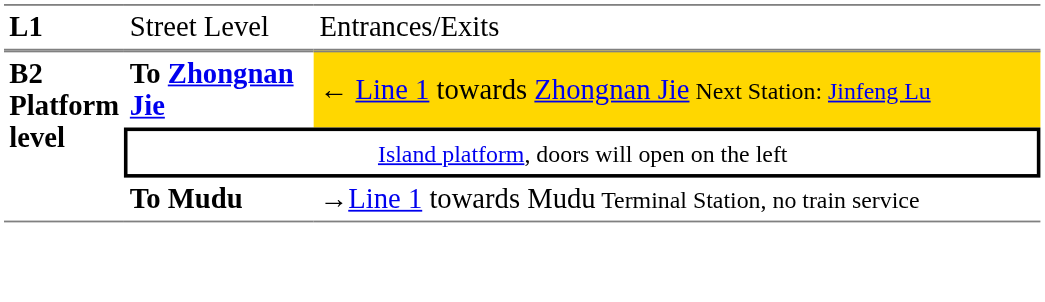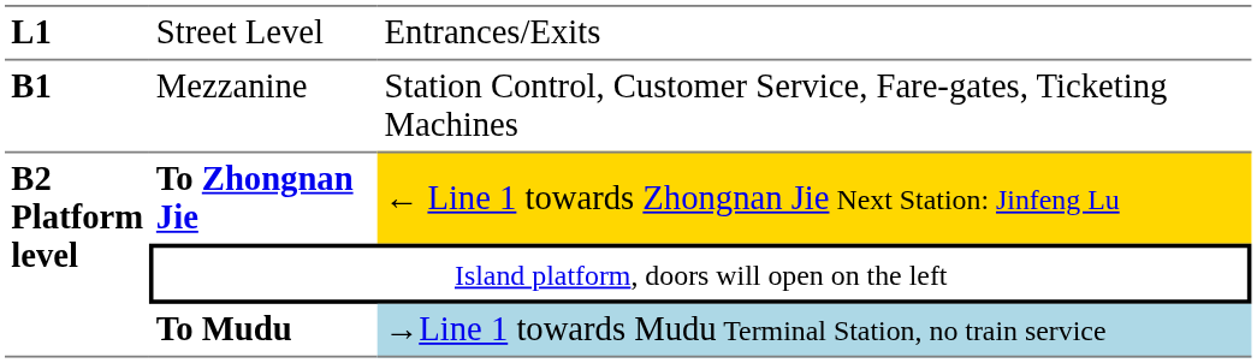 <table table border=0 cellspacing=0 cellpadding=3>
 <tr>
 <td style="border-top:solid 1px gray;border-bottom:solid 1px gray;" valign=top width=50><strong>L1</strong></td>
 <td style="border-top:solid 1px gray;border-bottom:solid 1px gray;" valign=top width=100>Street Level</td>
 <td style="border-top:solid 1px gray;border-bottom:solid 1px gray;" valign=top width=400>Entrances/Exits</td>
+</tr>
+<tr>
+<td valign=top width=50><strong>B1</strong></td>
+<td valign=top width=100>Mezzanine</td>
+<td valign=top width=400>Station Control, Customer Service, Fare-gates, Ticketing Machines</td>
 </tr>
 <tr>
 <td style="border-top:solid 1px gray;border-bottom:solid 1px gray;" valign=top width=50 rowspan=3><strong>B2<br>Platform level</strong></td>
 <td style="border-top:solid 1px gray;" width=100><span><strong>To <a href='#'>Zhongnan Jie</a></strong></span></td>
 <td style="background: gold; border-top:solid 1px gray;" width=400>← <a href='#'>Line 1</a>  towards <a href='#'>Zhongnan Jie</a><small> Next Station: <a href='#'>Jinfeng Lu</a></small></td>
 </tr>
 <tr>
 <td style="border-bottom:solid 2px black;border-top:solid 2px black;border-right:solid 2px black;border-left:solid 2px black;text-align:center;" colspan=2><small><a href='#'>Island platform</a>, doors will open on the left</small></td>
 </tr>
 <tr>
 <td style="border-bottom:solid 1px gray;"><span><strong>To Mudu</strong></span></td>
-<td style="border-bottom:solid 1px gray;">→<a href='#'>Line 1</a>  towards Mudu<small> Terminal Station, no train service</small></td>
+<td style="background: lightblue; border-bottom:solid 1px gray;">→<a href='#'>Line 1</a>  towards Mudu<small> Terminal Station, no train service</small></td>
 </tr>
 </table>
